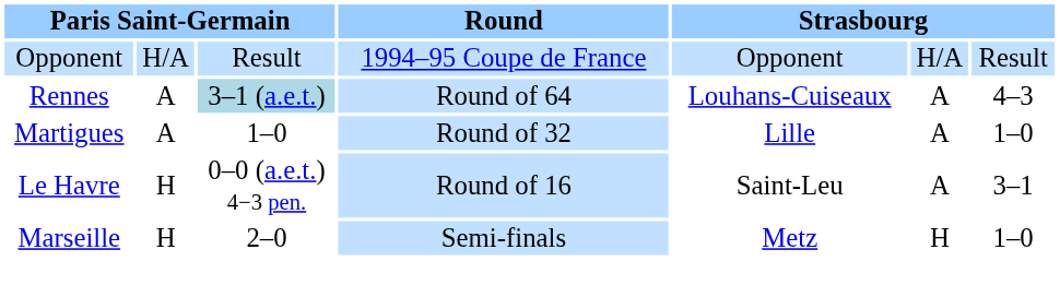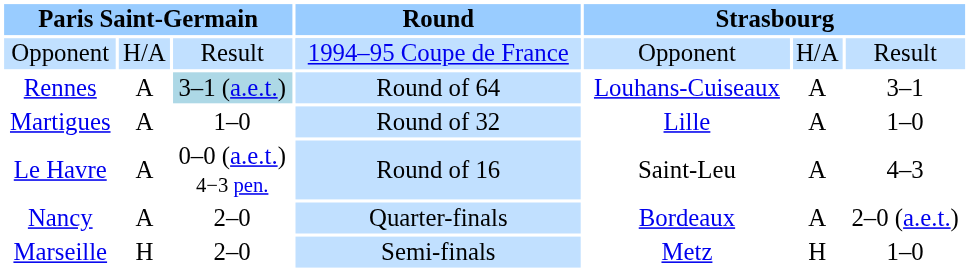 <table width="100%" style="text-align:center">
 <tr valign=top bgcolor=#99ccff>
 <th colspan=3 style="width:1*">Paris Saint-Germain</th>
 <th><strong>Round</strong></th>
 <th colspan=3 style="width:1*">Strasbourg</th>
 </tr>
 <tr valign=top bgcolor=#c1e0ff>
 <td>Opponent</td>
 <td>H/A</td>
 <td>Result</td>
 <td bgcolor=#c1e0ff><a href='#'>1994–95 Coupe de France</a></td>
 <td>Opponent</td>
 <td>H/A</td>
 <td>Result</td>
 </tr>
 <tr>
 <td><a href='#'>Rennes</a></td>
 <td>A</td>
 <td style="background: lightblue;">3–1 (<a href='#'>a.e.t.</a>)</td>
 <td bgcolor=#c1e0ff>Round of 64</td>
 <td><a href='#'>Louhans-Cuiseaux</a></td>
 <td>A</td>
-<td>4–3</td>
+<td>3–1</td>
 </tr>
 <tr>
 <td><a href='#'>Martigues</a></td>
 <td>A</td>
 <td>1–0</td>
 <td bgcolor=#c1e0ff>Round of 32</td>
 <td><a href='#'>Lille</a></td>
 <td>A</td>
 <td>1–0</td>
 </tr>
 <tr>
 <td><a href='#'>Le Havre</a></td>
-<td>H</td>
+<td>A</td>
 <td>0–0 (<a href='#'>a.e.t.</a>) <br> <small>4−3 <a href='#'>pen.</a></small></td>
 <td bgcolor=#c1e0ff>Round of 16</td>
 <td>Saint-Leu</td>
 <td>A</td>
-<td>3–1</td>
+<td>4–3</td>
+</tr>
+<tr>
+<td><a href='#'>Nancy</a></td>
+<td>A</td>
+<td>2–0</td>
+<td bgcolor=#c1e0ff>Quarter-finals</td>
+<td><a href='#'>Bordeaux</a></td>
+<td>A</td>
+<td>2–0 (<a href='#'>a.e.t.</a>)</td>
 </tr>
 <tr>
 <td><a href='#'>Marseille</a></td>
 <td>H</td>
 <td>2–0</td>
 <td bgcolor=#c1e0ff>Semi-finals</td>
 <td><a href='#'>Metz</a></td>
 <td>H</td>
 <td>1–0</td>
 </tr>
 </table>
